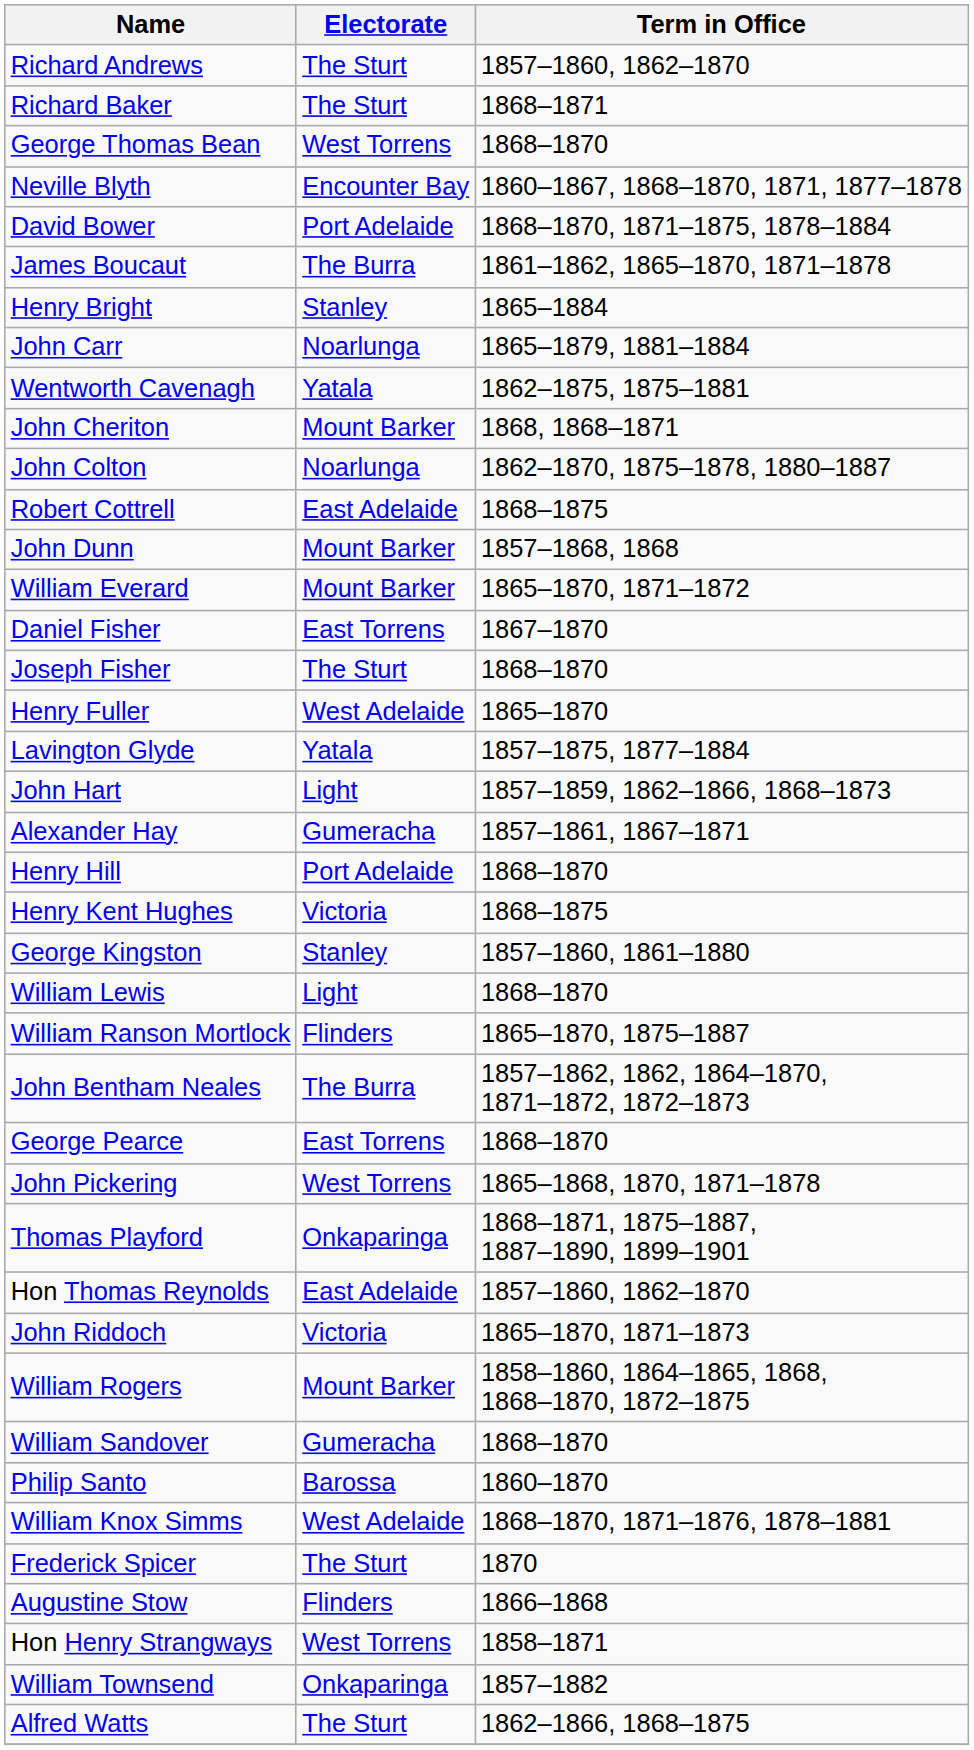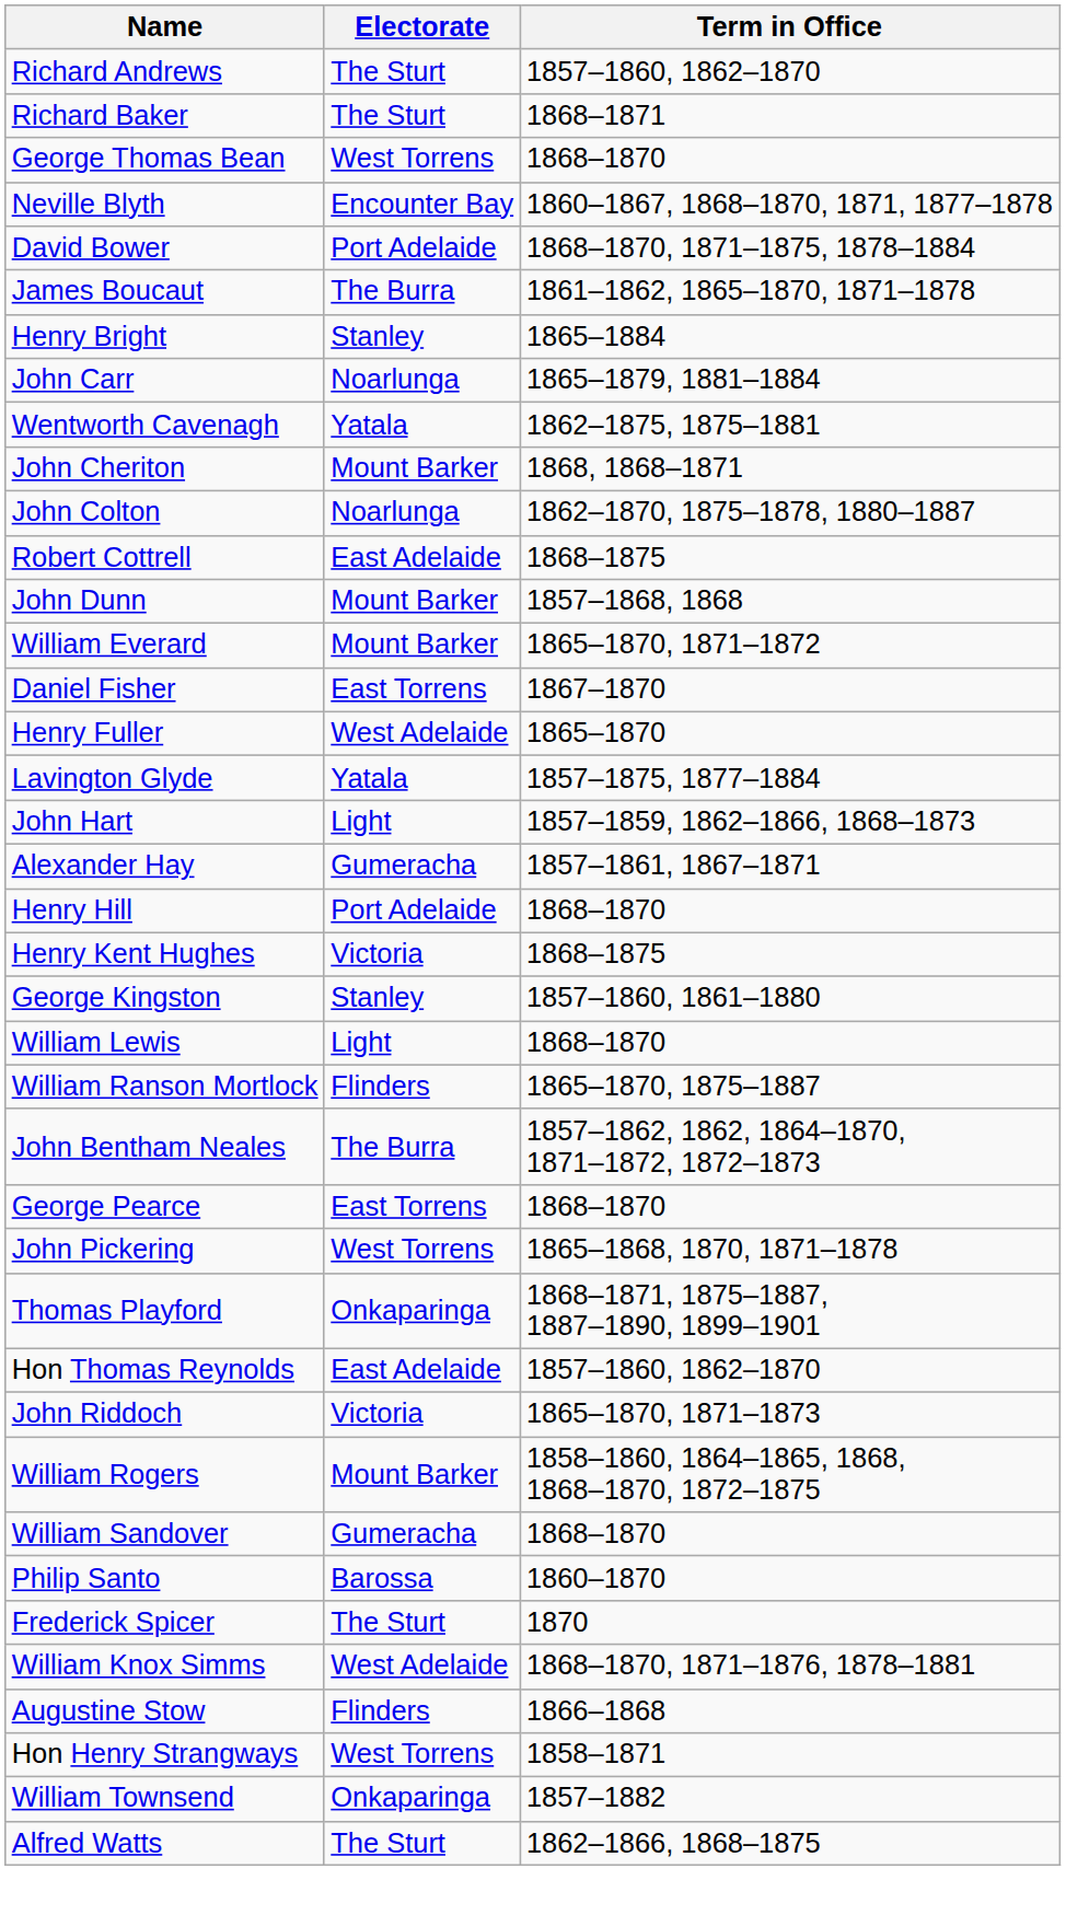 <table class="wikitable sortable">
 <tr>
 <th><strong>Name</strong></th>
 <th><strong><a href='#'>Electorate</a></strong></th>
 <th><strong>Term in Office</strong></th>
 </tr>
 <tr>
 <td><a href='#'>Richard Andrews</a> </td>
 <td><a href='#'>The Sturt</a></td>
 <td>1857–1860, 1862–1870</td>
 </tr>
 <tr>
 <td><a href='#'>Richard Baker</a></td>
 <td><a href='#'>The Sturt</a></td>
 <td>1868–1871</td>
 </tr>
 <tr>
 <td><a href='#'>George Thomas Bean</a> </td>
 <td><a href='#'>West Torrens</a></td>
 <td>1868–1870</td>
 </tr>
 <tr>
 <td><a href='#'>Neville Blyth</a></td>
 <td><a href='#'>Encounter Bay</a></td>
 <td>1860–1867, 1868–1870, 1871, 1877–1878</td>
 </tr>
 <tr>
 <td><a href='#'>David Bower</a></td>
 <td><a href='#'>Port Adelaide</a></td>
 <td>1868–1870, 1871–1875, 1878–1884</td>
 </tr>
 <tr>
 <td><a href='#'>James Boucaut</a></td>
 <td><a href='#'>The Burra</a></td>
 <td>1861–1862, 1865–1870, 1871–1878</td>
 </tr>
 <tr>
 <td><a href='#'>Henry Bright</a></td>
 <td><a href='#'>Stanley</a></td>
 <td>1865–1884</td>
 </tr>
 <tr>
 <td><a href='#'>John Carr</a></td>
 <td><a href='#'>Noarlunga</a></td>
 <td>1865–1879, 1881–1884</td>
 </tr>
 <tr>
 <td><a href='#'>Wentworth Cavenagh</a></td>
 <td><a href='#'>Yatala</a></td>
 <td>1862–1875, 1875–1881</td>
 </tr>
 <tr>
 <td><a href='#'>John Cheriton</a> </td>
 <td><a href='#'>Mount Barker</a></td>
 <td>1868, 1868–1871</td>
 </tr>
 <tr>
 <td><a href='#'>John Colton</a></td>
 <td><a href='#'>Noarlunga</a></td>
 <td>1862–1870, 1875–1878, 1880–1887</td>
 </tr>
 <tr>
 <td><a href='#'>Robert Cottrell</a></td>
 <td><a href='#'>East Adelaide</a></td>
 <td>1868–1875</td>
 </tr>
 <tr>
 <td><a href='#'>John Dunn</a> </td>
 <td><a href='#'>Mount Barker</a></td>
 <td>1857–1868, 1868</td>
 </tr>
 <tr>
 <td><a href='#'>William Everard</a></td>
 <td><a href='#'>Mount Barker</a></td>
 <td>1865–1870, 1871–1872</td>
 </tr>
 <tr>
 <td><a href='#'>Daniel Fisher</a></td>
 <td><a href='#'>East Torrens</a></td>
 <td>1867–1870</td>
-</tr>
-<tr>
-<td><a href='#'>Joseph Fisher</a></td>
-<td><a href='#'>The Sturt</a></td>
-<td>1868–1870</td>
 </tr>
 <tr>
 <td><a href='#'>Henry Fuller</a></td>
 <td><a href='#'>West Adelaide</a></td>
 <td>1865–1870</td>
 </tr>
 <tr>
 <td><a href='#'>Lavington Glyde</a></td>
 <td><a href='#'>Yatala</a></td>
 <td>1857–1875, 1877–1884</td>
 </tr>
 <tr>
 <td><a href='#'>John Hart</a></td>
 <td><a href='#'>Light</a></td>
 <td>1857–1859, 1862–1866, 1868–1873</td>
 </tr>
 <tr>
 <td><a href='#'>Alexander Hay</a></td>
 <td><a href='#'>Gumeracha</a></td>
 <td>1857–1861, 1867–1871</td>
 </tr>
 <tr>
 <td><a href='#'>Henry Hill</a></td>
 <td><a href='#'>Port Adelaide</a></td>
 <td>1868–1870</td>
 </tr>
 <tr>
 <td><a href='#'>Henry Kent Hughes</a></td>
 <td><a href='#'>Victoria</a></td>
 <td>1868–1875</td>
 </tr>
 <tr>
 <td><a href='#'>George Kingston</a></td>
 <td><a href='#'>Stanley</a></td>
 <td>1857–1860, 1861–1880</td>
 </tr>
 <tr>
 <td><a href='#'>William Lewis</a></td>
 <td><a href='#'>Light</a></td>
 <td>1868–1870</td>
 </tr>
 <tr>
 <td><a href='#'>William Ranson Mortlock</a></td>
 <td><a href='#'>Flinders</a></td>
 <td>1865–1870, 1875–1887</td>
 </tr>
 <tr>
 <td><a href='#'>John Bentham Neales</a></td>
 <td><a href='#'>The Burra</a></td>
 <td>1857–1862, 1862, 1864–1870,<br> 1871–1872, 1872–1873</td>
 </tr>
 <tr>
 <td><a href='#'>George Pearce</a></td>
 <td><a href='#'>East Torrens</a></td>
 <td>1868–1870</td>
 </tr>
 <tr>
 <td><a href='#'>John Pickering</a> </td>
 <td><a href='#'>West Torrens</a></td>
 <td>1865–1868, 1870, 1871–1878</td>
 </tr>
 <tr>
 <td><a href='#'>Thomas Playford</a></td>
 <td><a href='#'>Onkaparinga</a></td>
 <td>1868–1871, 1875–1887,<br>1887–1890, 1899–1901</td>
 </tr>
 <tr>
 <td>Hon <a href='#'>Thomas Reynolds</a></td>
 <td><a href='#'>East Adelaide</a></td>
 <td>1857–1860, 1862–1870</td>
 </tr>
 <tr>
 <td><a href='#'>John Riddoch</a></td>
 <td><a href='#'>Victoria</a></td>
 <td>1865–1870, 1871–1873</td>
 </tr>
 <tr>
 <td><a href='#'>William Rogers</a> </td>
 <td><a href='#'>Mount Barker</a></td>
 <td>1858–1860, 1864–1865, 1868,<br> 1868–1870, 1872–1875</td>
 </tr>
 <tr>
 <td><a href='#'>William Sandover</a></td>
 <td><a href='#'>Gumeracha</a></td>
 <td>1868–1870</td>
 </tr>
 <tr>
 <td><a href='#'>Philip Santo</a></td>
 <td><a href='#'>Barossa</a></td>
 <td>1860–1870</td>
 </tr>
 <tr>
+<td><a href='#'>Frederick Spicer</a> </td>
+<td><a href='#'>The Sturt</a></td>
+<td>1870</td>
+</tr>
+<tr>
 <td><a href='#'>William Knox Simms</a></td>
 <td><a href='#'>West Adelaide</a></td>
 <td>1868–1870, 1871–1876, 1878–1881</td>
-</tr>
-<tr>
-<td><a href='#'>Frederick Spicer</a> </td>
-<td><a href='#'>The Sturt</a></td>
-<td>1870</td>
 </tr>
 <tr>
 <td><a href='#'>Augustine Stow</a></td>
 <td><a href='#'>Flinders</a></td>
 <td>1866–1868</td>
 </tr>
 <tr>
 <td>Hon <a href='#'>Henry Strangways</a></td>
 <td><a href='#'>West Torrens</a></td>
 <td>1858–1871</td>
 </tr>
 <tr>
 <td><a href='#'>William Townsend</a></td>
 <td><a href='#'>Onkaparinga</a></td>
 <td>1857–1882</td>
 </tr>
 <tr>
 <td><a href='#'>Alfred Watts</a></td>
 <td><a href='#'>The Sturt</a></td>
 <td>1862–1866, 1868–1875</td>
 </tr>
 <tr>
 </tr>
 </table>
